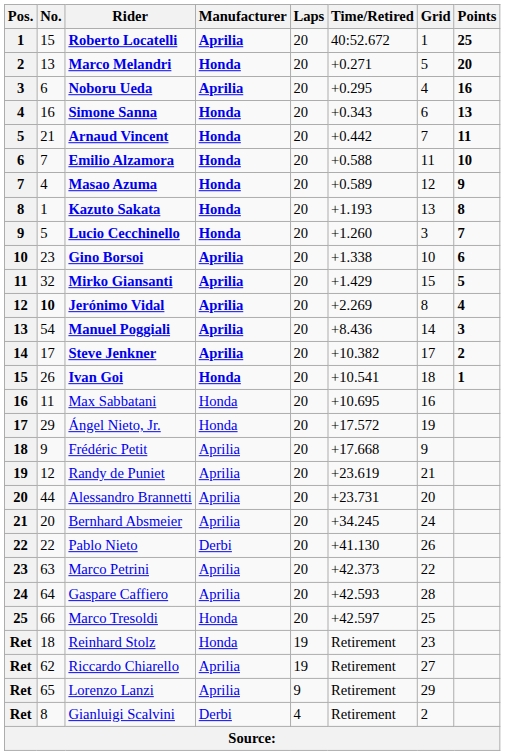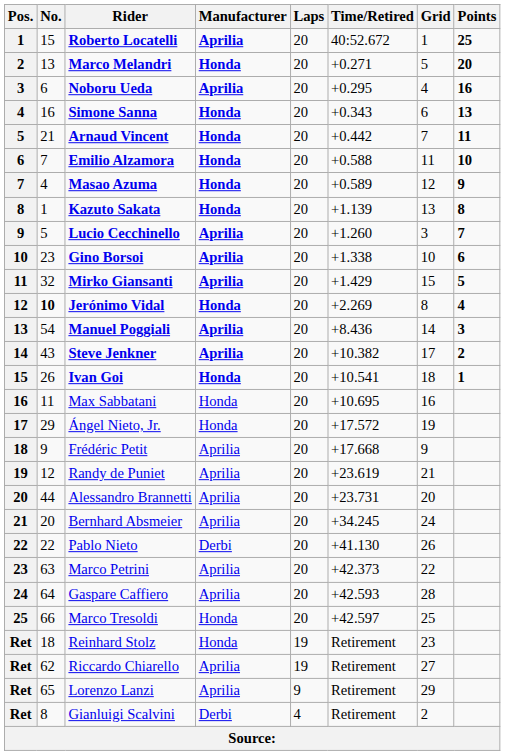 <table class="wikitable" style="font-size: 95%;">
 <tr>
 <th>Pos.</th>
 <th>No.</th>
 <th>Rider</th>
 <th>Manufacturer</th>
 <th>Laps</th>
 <th>Time/Retired</th>
 <th>Grid</th>
 <th>Points</th>
 </tr>
 <tr>
 <th>1</th>
 <td>15</td>
 <td> <strong><a href='#'>Roberto Locatelli</a></strong></td>
 <td><strong><a href='#'>Aprilia</a></strong></td>
 <td>20</td>
 <td>40:52.672</td>
 <td>1</td>
 <td><strong>25</strong></td>
 </tr>
 <tr>
 <th>2</th>
 <td>13</td>
 <td> <strong><a href='#'>Marco Melandri</a></strong></td>
 <td><strong><a href='#'>Honda</a></strong></td>
 <td>20</td>
 <td>+0.271</td>
 <td>5</td>
 <td><strong>20</strong></td>
 </tr>
 <tr>
 <th>3</th>
 <td>6</td>
 <td> <strong><a href='#'>Noboru Ueda</a></strong></td>
 <td><strong><a href='#'>Aprilia</a></strong></td>
 <td>20</td>
 <td>+0.295</td>
 <td>4</td>
 <td><strong>16</strong></td>
 </tr>
 <tr>
 <th>4</th>
 <td>16</td>
 <td> <strong><a href='#'>Simone Sanna</a></strong></td>
 <td><strong><a href='#'>Honda</a></strong></td>
 <td>20</td>
 <td>+0.343</td>
 <td>6</td>
 <td><strong>13</strong></td>
 </tr>
 <tr>
 <th>5</th>
 <td>21</td>
 <td> <strong><a href='#'>Arnaud Vincent</a></strong></td>
 <td><strong><a href='#'>Honda</a></strong></td>
 <td>20</td>
 <td>+0.442</td>
 <td>7</td>
 <td><strong>11</strong></td>
 </tr>
 <tr>
 <th>6</th>
 <td>7</td>
 <td> <strong><a href='#'>Emilio Alzamora</a></strong></td>
 <td><strong><a href='#'>Honda</a></strong></td>
 <td>20</td>
 <td>+0.588</td>
 <td>11</td>
 <td><strong>10</strong></td>
 </tr>
 <tr>
 <th>7</th>
 <td>4</td>
 <td> <strong><a href='#'>Masao Azuma</a></strong></td>
 <td><strong><a href='#'>Honda</a></strong></td>
 <td>20</td>
 <td>+0.589</td>
 <td>12</td>
 <td><strong>9</strong></td>
 </tr>
 <tr>
 <th>8</th>
 <td>1</td>
 <td> <strong><a href='#'>Kazuto Sakata</a></strong></td>
 <td><strong><a href='#'>Honda</a></strong></td>
 <td>20</td>
-<td>+1.193</td>
+<td>+1.139</td>
 <td>13</td>
 <td><strong>8</strong></td>
 </tr>
 <tr>
 <th>9</th>
 <td>5</td>
 <td> <strong><a href='#'>Lucio Cecchinello</a></strong></td>
-<td><strong><a href='#'>Honda</a></strong></td>
+<td><strong><a href='#'>Aprilia</a></strong></td>
 <td>20</td>
 <td>+1.260</td>
 <td>3</td>
 <td><strong>7</strong></td>
 </tr>
 <tr>
 <th>10</th>
 <td>23</td>
 <td> <strong><a href='#'>Gino Borsoi</a></strong></td>
 <td><strong><a href='#'>Aprilia</a></strong></td>
 <td>20</td>
 <td>+1.338</td>
 <td>10</td>
 <td><strong>6</strong></td>
 </tr>
 <tr>
 <th>11</th>
 <td>32</td>
 <td> <strong><a href='#'>Mirko Giansanti</a></strong></td>
 <td><strong><a href='#'>Aprilia</a></strong></td>
 <td>20</td>
 <td>+1.429</td>
 <td>15</td>
 <td><strong>5</strong></td>
 </tr>
 <tr>
 <th>12</th>
 <td><strong>10</strong></td>
 <td> <strong><a href='#'>Jerónimo Vidal</a></strong></td>
-<td><strong><a href='#'>Aprilia</a></strong></td>
+<td><strong><a href='#'>Honda</a></strong></td>
 <td>20</td>
 <td>+2.269</td>
 <td>8</td>
 <td><strong>4</strong></td>
 </tr>
 <tr>
 <th>13</th>
 <td>54</td>
 <td> <strong><a href='#'>Manuel Poggiali</a></strong></td>
 <td><strong><a href='#'>Aprilia</a></strong></td>
 <td>20</td>
 <td>+8.436</td>
 <td>14</td>
 <td><strong>3</strong></td>
 </tr>
 <tr>
 <th>14</th>
-<td>17</td>
+<td>43</td>
 <td> <strong><a href='#'>Steve Jenkner</a></strong></td>
 <td><strong><a href='#'>Aprilia</a></strong></td>
 <td>20</td>
 <td>+10.382</td>
 <td>17</td>
 <td><strong>2</strong></td>
 </tr>
 <tr>
 <th>15</th>
 <td>26</td>
 <td> <strong><a href='#'>Ivan Goi</a></strong></td>
 <td><strong><a href='#'>Honda</a></strong></td>
 <td>20</td>
 <td>+10.541</td>
 <td>18</td>
 <td><strong>1</strong></td>
 </tr>
 <tr>
 <th>16</th>
 <td>11</td>
 <td> <a href='#'>Max Sabbatani</a></td>
 <td><a href='#'>Honda</a></td>
 <td>20</td>
 <td>+10.695</td>
 <td>16</td>
 <td></td>
 </tr>
 <tr>
 <th>17</th>
 <td>29</td>
 <td> <a href='#'>Ángel Nieto, Jr.</a></td>
 <td><a href='#'>Honda</a></td>
 <td>20</td>
 <td>+17.572</td>
 <td>19</td>
 <td></td>
 </tr>
 <tr>
 <th>18</th>
 <td>9</td>
 <td> <a href='#'>Frédéric Petit</a></td>
 <td><a href='#'>Aprilia</a></td>
 <td>20</td>
 <td>+17.668</td>
 <td>9</td>
 <td></td>
 </tr>
 <tr>
 <th>19</th>
 <td>12</td>
 <td> <a href='#'>Randy de Puniet</a></td>
 <td><a href='#'>Aprilia</a></td>
 <td>20</td>
 <td>+23.619</td>
 <td>21</td>
 <td></td>
 </tr>
 <tr>
 <th>20</th>
 <td>44</td>
 <td> <a href='#'>Alessandro Brannetti</a></td>
 <td><a href='#'>Aprilia</a></td>
 <td>20</td>
 <td>+23.731</td>
 <td>20</td>
 <td></td>
 </tr>
 <tr>
 <th>21</th>
 <td>20</td>
 <td> <a href='#'>Bernhard Absmeier</a></td>
 <td><a href='#'>Aprilia</a></td>
 <td>20</td>
 <td>+34.245</td>
 <td>24</td>
 <td></td>
 </tr>
 <tr>
 <th>22</th>
 <td>22</td>
 <td> <a href='#'>Pablo Nieto</a></td>
 <td><a href='#'>Derbi</a></td>
 <td>20</td>
 <td>+41.130</td>
 <td>26</td>
 <td></td>
 </tr>
 <tr>
 <th>23</th>
 <td>63</td>
 <td> <a href='#'>Marco Petrini</a></td>
 <td><a href='#'>Aprilia</a></td>
 <td>20</td>
 <td>+42.373</td>
 <td>22</td>
 <td></td>
 </tr>
 <tr>
 <th>24</th>
 <td>64</td>
 <td> <a href='#'>Gaspare Caffiero</a></td>
 <td><a href='#'>Aprilia</a></td>
 <td>20</td>
 <td>+42.593</td>
 <td>28</td>
 <td></td>
 </tr>
 <tr>
 <th>25</th>
 <td>66</td>
 <td> <a href='#'>Marco Tresoldi</a></td>
 <td><a href='#'>Honda</a></td>
 <td>20</td>
 <td>+42.597</td>
 <td>25</td>
 <td></td>
 </tr>
 <tr>
 <th>Ret</th>
 <td>18</td>
 <td> <a href='#'>Reinhard Stolz</a></td>
 <td><a href='#'>Honda</a></td>
 <td>19</td>
 <td>Retirement</td>
 <td>23</td>
 <td></td>
 </tr>
 <tr>
 <th>Ret</th>
 <td>62</td>
 <td> <a href='#'>Riccardo Chiarello</a></td>
 <td><a href='#'>Aprilia</a></td>
 <td>19</td>
 <td>Retirement</td>
 <td>27</td>
 <td></td>
 </tr>
 <tr>
 <th>Ret</th>
 <td>65</td>
 <td> <a href='#'>Lorenzo Lanzi</a></td>
 <td><a href='#'>Aprilia</a></td>
 <td>9</td>
 <td>Retirement</td>
 <td>29</td>
 <td></td>
 </tr>
 <tr>
 <th>Ret</th>
 <td>8</td>
 <td> <a href='#'>Gianluigi Scalvini</a></td>
 <td><a href='#'>Derbi</a></td>
 <td>4</td>
 <td>Retirement</td>
 <td>2</td>
 <td></td>
 </tr>
 <tr>
 <th colspan=8>Source: </th>
 </tr>
 </table>
